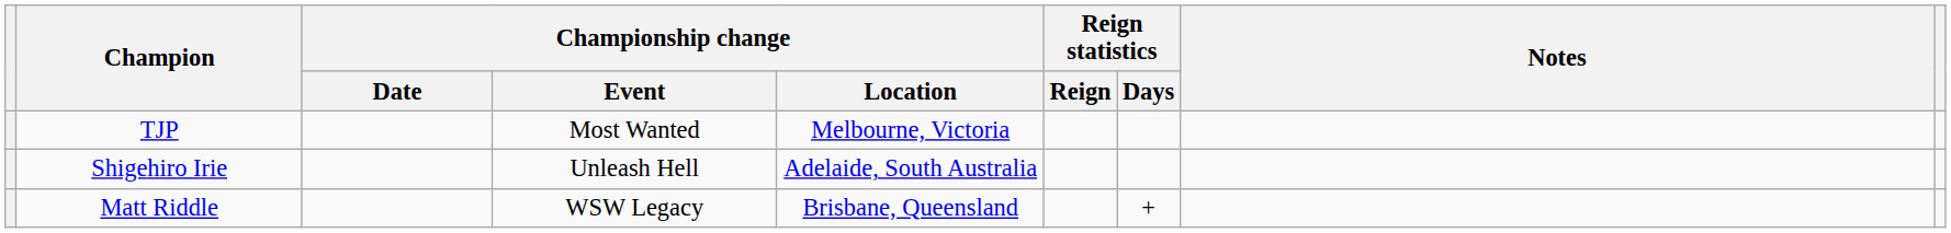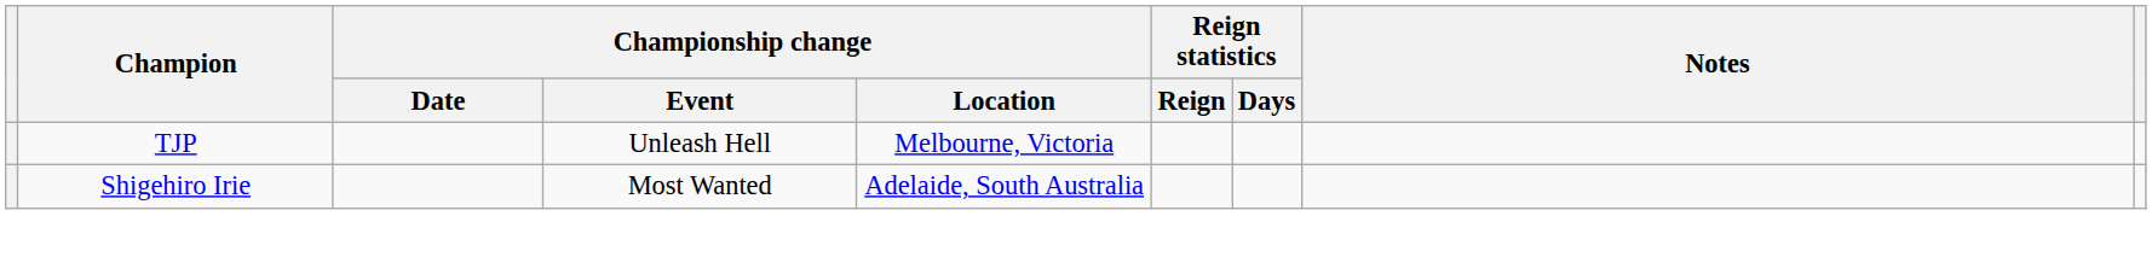 <table class="mw-datatable wikitable sortable sticky-header-multi" style="text-align: center" width=100%>
 <tr>
 <th width=0 data-sort-type="number" scope="col" rowspan=2></th>
 <th rowspan=2 style="width: 15%;">Champion</th>
 <th width=0 scope="col" colspan=3>Championship change</th>
 <th width=0 scope="col" colspan=2>Reign statistics</th>
 <th width=40% class="unsortable" scope="col" rowspan=2>Notes</th>
 <th width=0 class="unsortable" scope="col" rowspan=2></th>
 </tr>
 <tr>
 <th width=10% scope="col">Date</th>
 <th width=15% scope="col">Event</th>
 <th width=14% scope="col">Location</th>
 <th width=0 data-sort-type="number" scope="col">Reign</th>
 <th width=0 data-sort-type="number" scope="col">Days</th>
 </tr>
 <tr>
 <th></th>
 <td><a href='#'>TJP</a></td>
 <td></td>
-<td>Most Wanted<br></td>
+<td>Unleash Hell<br></td>
 <td><a href='#'>Melbourne, Victoria</a></td>
 <td></td>
 <td></td>
 <td align="left"></td>
 <td></td>
 </tr>
 <tr>
 <th></th>
 <td><a href='#'>Shigehiro Irie</a></td>
 <td></td>
-<td>Unleash Hell<br></td>
+<td>Most Wanted<br></td>
 <td><a href='#'>Adelaide, South Australia</a></td>
 <td></td>
 <td></td>
 <td align="left"></td>
 <td></td>
 </tr>
-<tr>
-<th></th>
-<td><a href='#'>Matt Riddle</a></td>
-<td></td>
-<td>WSW Legacy<br></td>
-<td><a href='#'>Brisbane, Queensland</a></td>
-<td></td>
-<td>+</td>
-<td align="left"></td>
-<td></td>
-</tr>
 </table>
